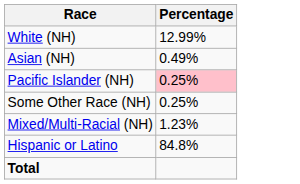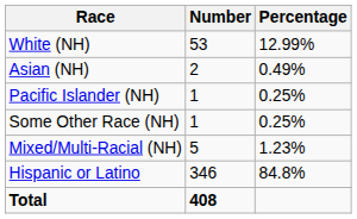 <table class="wikitable">
 <tr>
 <th>Race</th>
+<th>Number</th>
 <th>Percentage</th>
 </tr>
 <tr>
 <td><a href='#'>White</a> (NH)</td>
+<td>53</td>
 <td>12.99%</td>
 </tr>
 <tr>
 <td><a href='#'>Asian</a> (NH)</td>
+<td>2</td>
 <td>0.49%</td>
 </tr>
 <tr>
 <td><a href='#'>Pacific Islander</a> (NH)</td>
-<td style="background: pink;">0.25%</td>
+<td>1</td>
+<td>0.25%</td>
 </tr>
 <tr>
 <td>Some Other Race (NH)</td>
+<td>1</td>
 <td>0.25%</td>
 </tr>
 <tr>
 <td><a href='#'>Mixed/Multi-Racial</a> (NH)</td>
+<td>5</td>
 <td>1.23%</td>
 </tr>
 <tr>
 <td><a href='#'>Hispanic or Latino</a></td>
+<td>346</td>
 <td>84.8%</td>
 </tr>
 <tr>
 <td><strong>Total</strong></td>
+<td><strong>408</strong></td>
 <td></td>
 </tr>
 </table>
